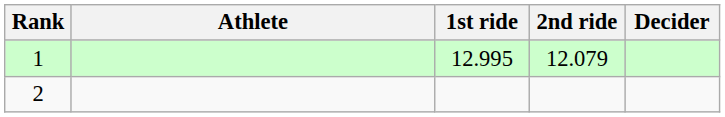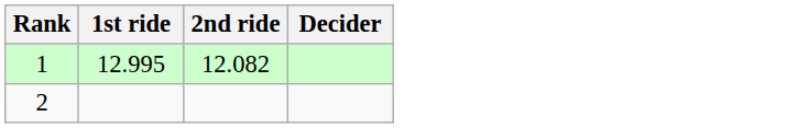 <table class=wikitable style="text-align:center">
 <tr>
 <th width=40>Rank</th>
-<th width=250>Athlete</th>
 <th width=60>1st ride</th>
 <th width=60>2nd ride</th>
 <th width=60>Decider</th>
 </tr>
 <tr bgcolor=ccffcc>
 <td>1</td>
-<td align=left></td>
 <td>12.995</td>
-<td>12.079</td>
+<td>12.082</td>
 <td></td>
 </tr>
 <tr>
 <td>2</td>
-<td align=left></td>
 <td></td>
 <td></td>
 <td></td>
 </tr>
 </table>
